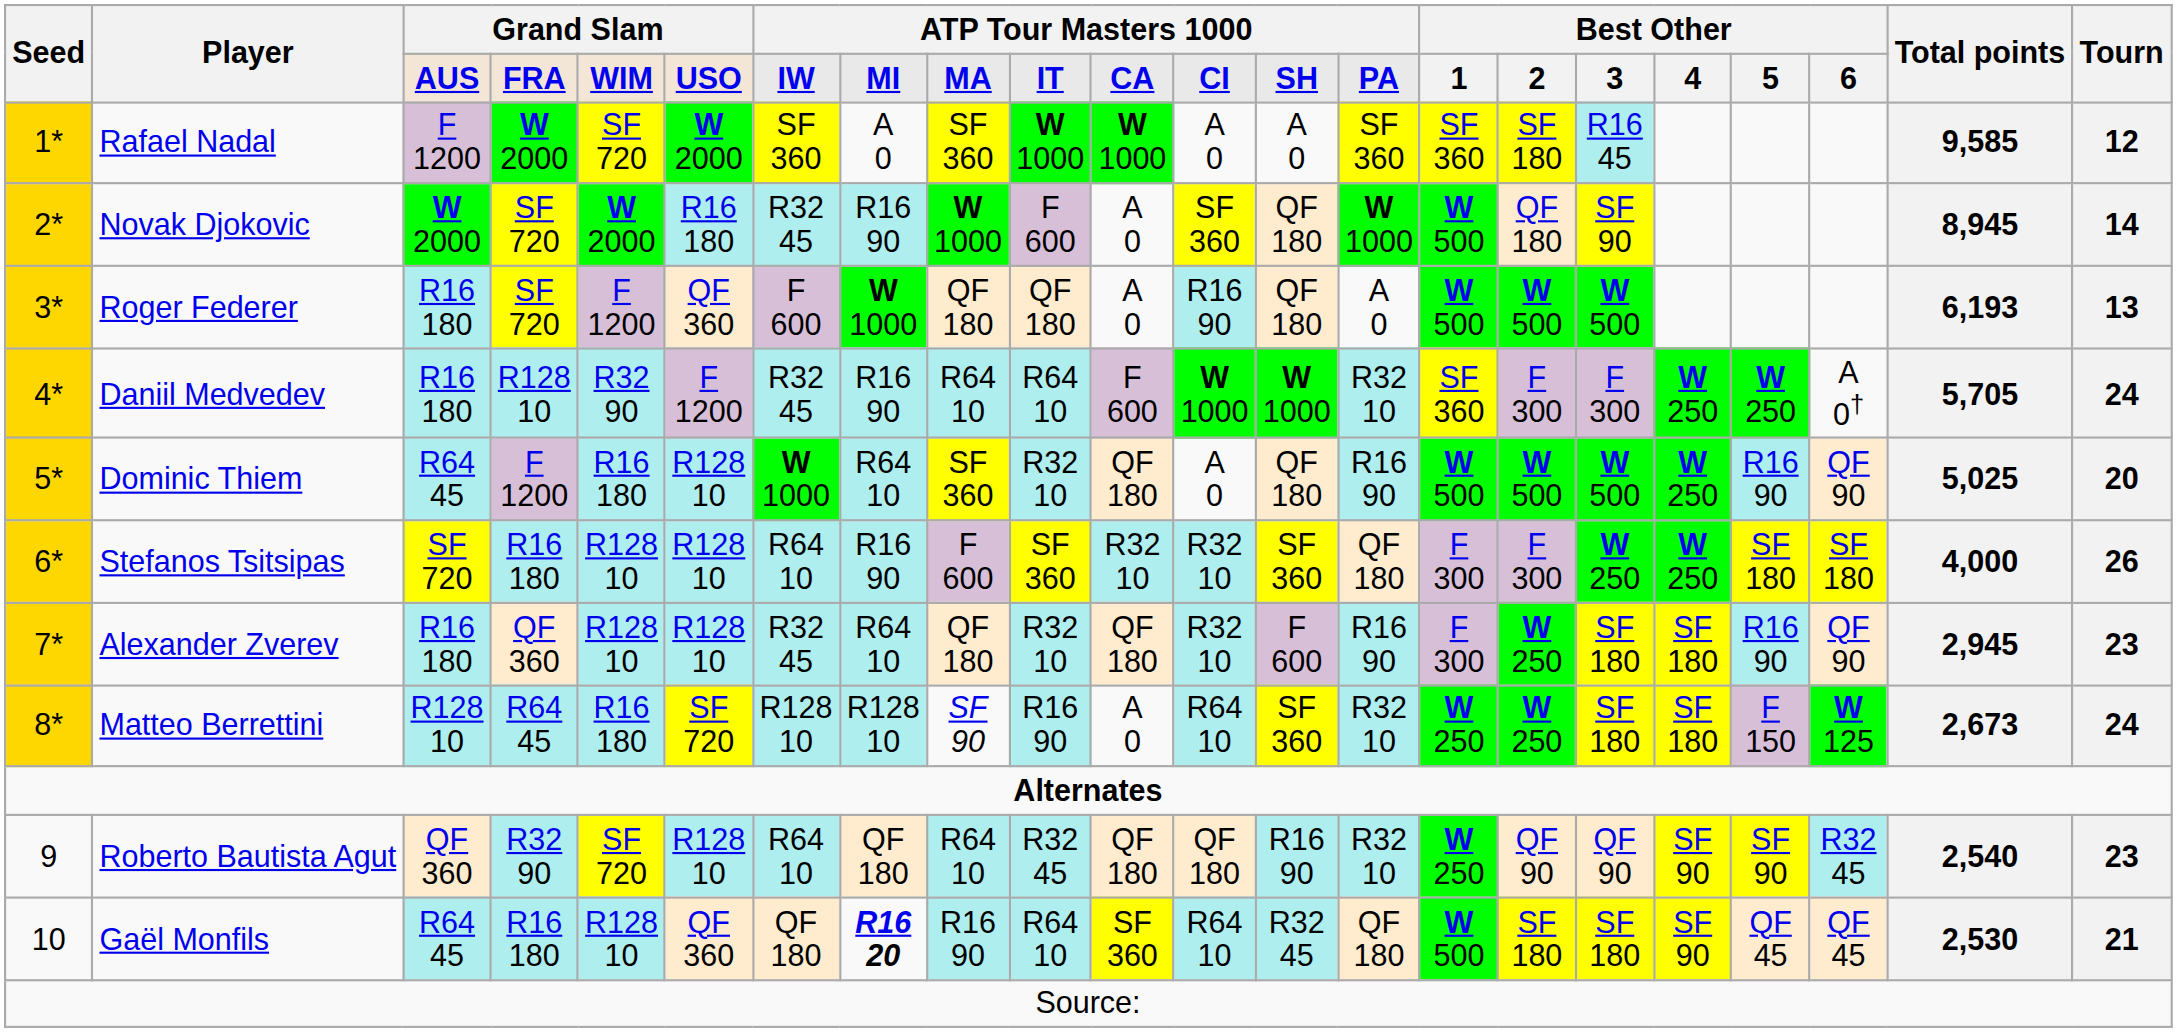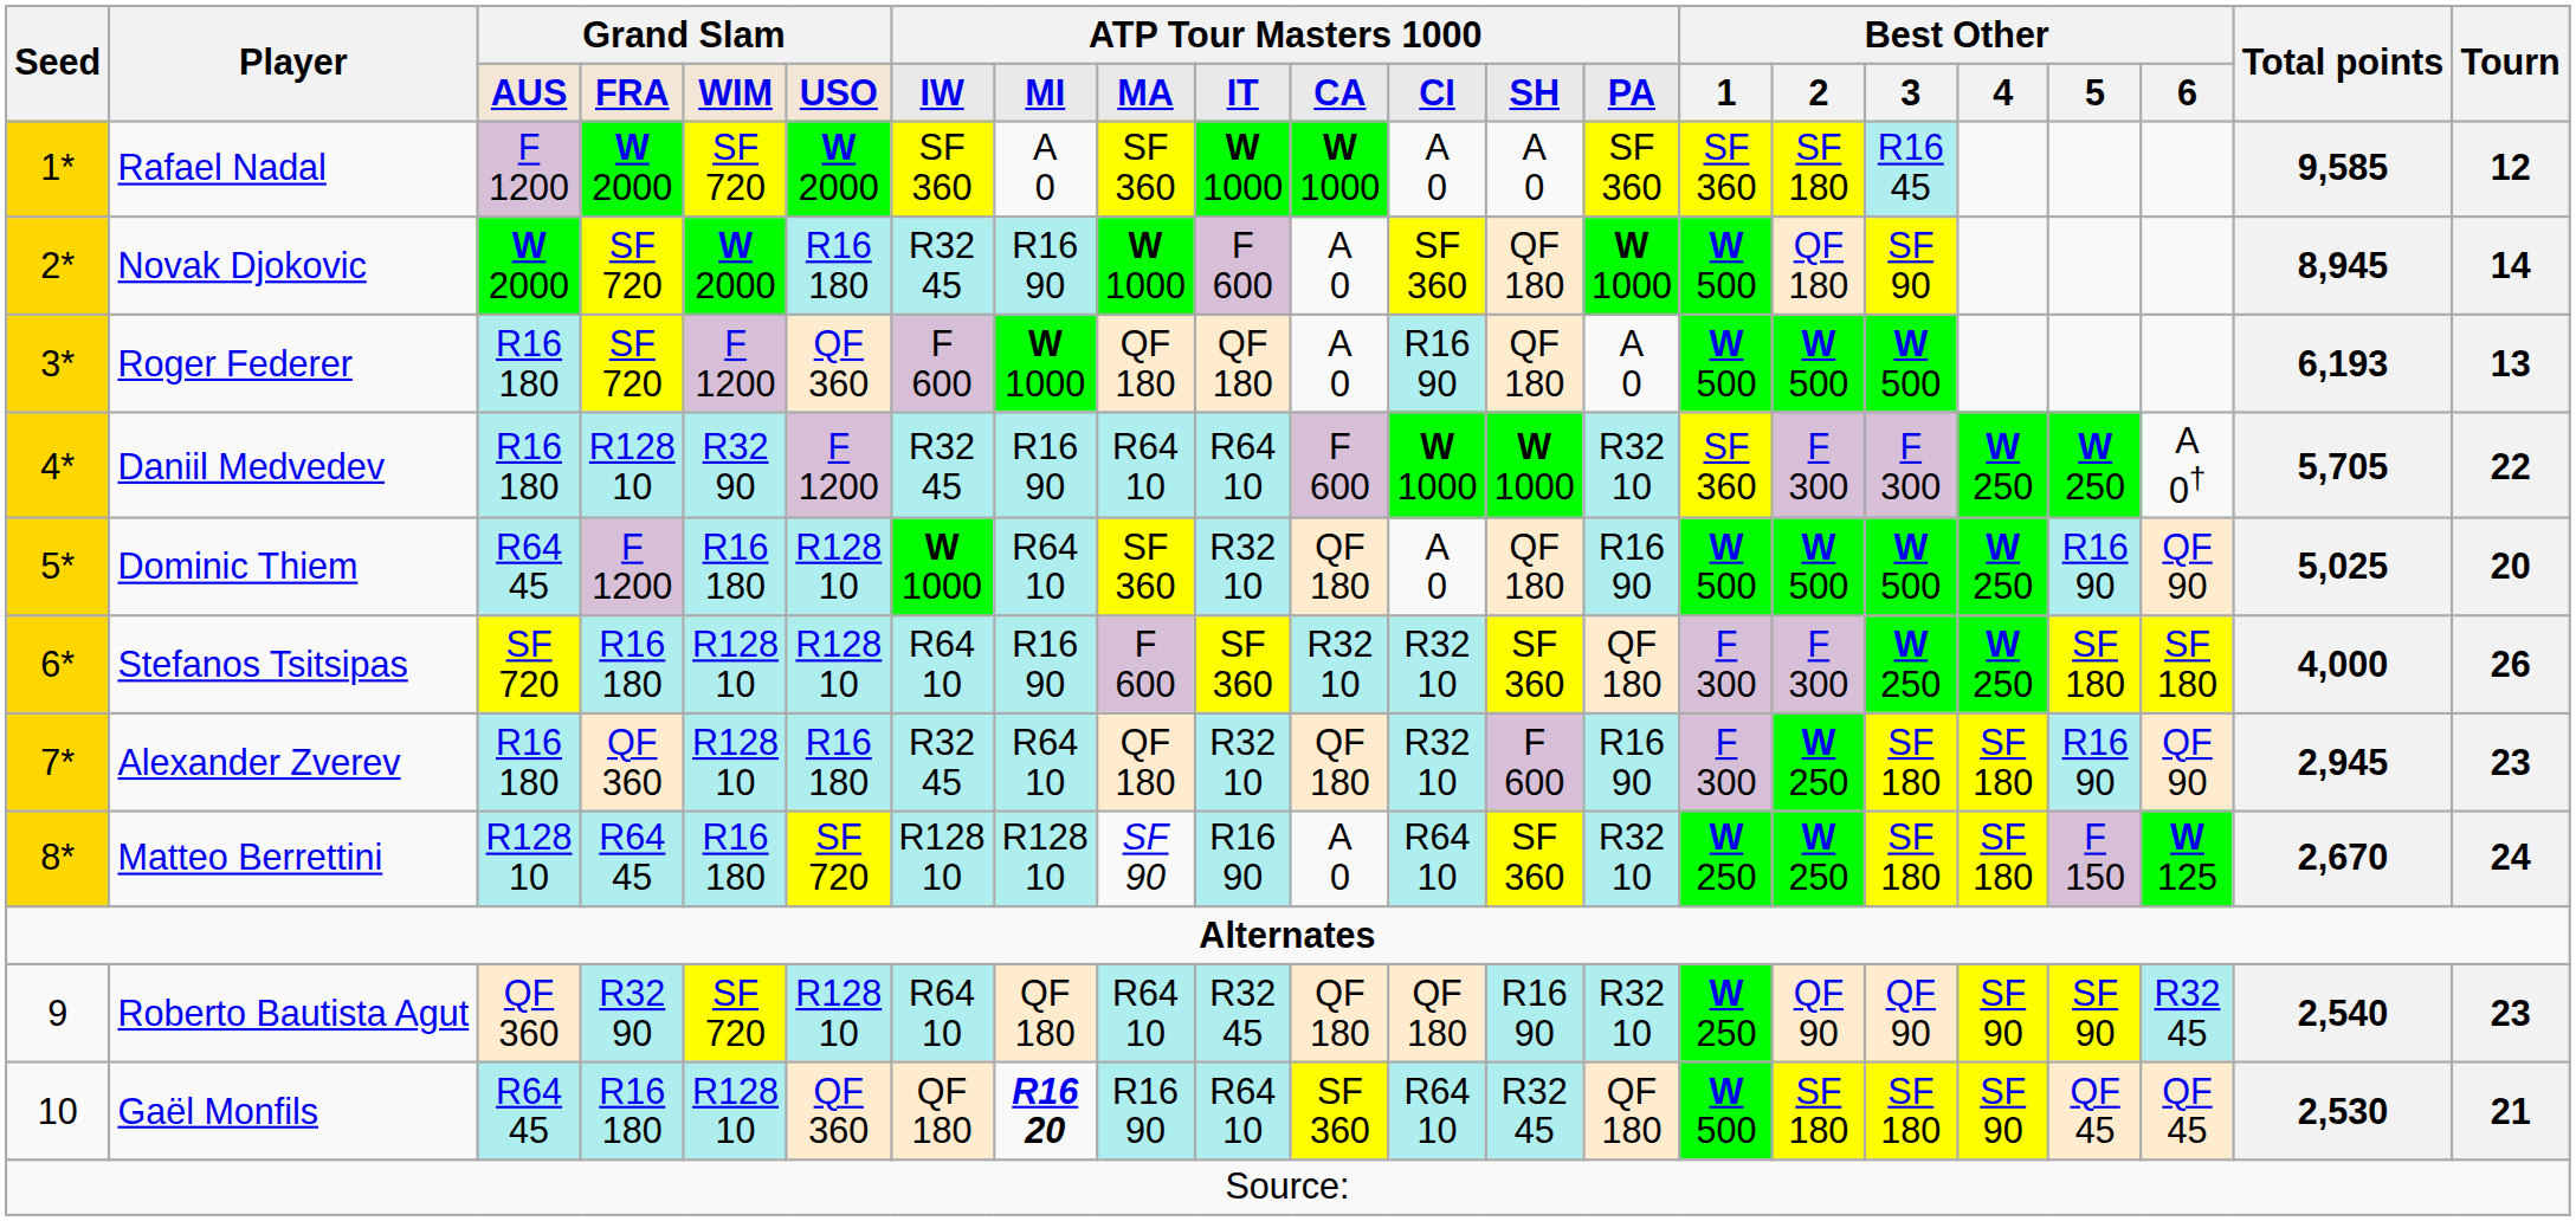 <table class=wikitable style=font-size:90%;text-align:center>
 <tr>
 <th rowspan=2>Seed</th>
 <th rowspan=2>Player</th>
 <th colspan=4>Grand Slam</th>
 <th colspan=8>ATP Tour Masters 1000</th>
 <th colspan=6>Best Other</th>
 <th rowspan=2>Total points</th>
 <th rowspan=2>Tourn</th>
 </tr>
 <tr>
 <td style="background:#f3e6d7; width:30px;"><strong><a href='#'>AUS</a></strong></td>
 <td style="background:#f3e6d7; width:30px;"><strong><a href='#'>FRA</a></strong></td>
 <td style="background:#f3e6d7; width:30px;"><strong><a href='#'>WIM</a></strong></td>
 <td style="background:#f3e6d7; width:30px;"><strong><a href='#'>USO</a></strong></td>
 <td style="background:#e9e9e9; width:30px;"><strong><a href='#'>IW</a></strong></td>
 <td style="background:#e9e9e9; width:30px;"><strong><a href='#'>MI</a></strong></td>
 <td style="background:#e9e9e9; width:30px;"><strong><a href='#'>MA</a></strong></td>
 <td style="background:#e9e9e9; width:30px;"><strong><a href='#'>IT</a></strong></td>
 <td style="background:#e9e9e9; width:30px;"><strong><a href='#'>CA</a></strong></td>
 <td style="background:#e9e9e9; width:30px;"><strong><a href='#'>CI</a></strong></td>
 <td style="background:#e9e9e9; width:30px;"><strong><a href='#'>SH</a></strong></td>
 <td style="background:#e9e9e9; width:30px;"><strong><a href='#'>PA</a></strong></td>
 <th width=30>1</th>
 <th width=30>2</th>
 <th width=30>3</th>
 <th width=30>4</th>
 <th width=30>5</th>
 <th width=30>6</th>
 </tr>
 <tr>
 <td bgcolor=gold>1*</td>
 <td align="left"> <a href='#'>Rafael Nadal</a></td>
 <td bgcolor=thistle><a href='#'>F</a><br>1200</td>
 <td bgcolor=lime><strong><a href='#'>W</a></strong><br>2000</td>
 <td bgcolor=yellow><a href='#'>SF</a><br>720</td>
 <td bgcolor=lime><strong><a href='#'>W</a></strong> <br>2000</td>
 <td bgcolor=yellow>SF<br>360</td>
 <td>A<br>0</td>
 <td bgcolor=yellow>SF<br>360</td>
 <td bgcolor=lime><strong>W</strong><br>1000</td>
 <td bgcolor=lime><strong>W</strong><br>1000</td>
 <td>A<br>0</td>
 <td>A<br>0</td>
 <td bgcolor=yellow>SF<br>360</td>
 <td bgcolor=yellow><a href='#'>SF</a><br>360</td>
 <td bgcolor=yellow><a href='#'>SF</a><br>180</td>
 <td bgcolor=afeeee><a href='#'>R16</a><br>45</td>
 <td></td>
 <td></td>
 <td></td>
 <th>9,585</th>
 <th>12</th>
 </tr>
 <tr>
 <td bgcolor=gold>2*</td>
 <td align="left"> <a href='#'>Novak Djokovic</a></td>
 <td bgcolor=lime><strong><a href='#'>W</a></strong><br>2000</td>
 <td bgcolor=yellow><a href='#'>SF</a><br>720</td>
 <td bgcolor=lime><strong><a href='#'>W</a></strong><br>2000</td>
 <td bgcolor=afeeee><a href='#'>R16</a><br>180</td>
 <td bgcolor=afeeee>R32<br>45</td>
 <td bgcolor=afeeee>R16<br>90</td>
 <td bgcolor=lime><strong>W</strong><br>1000</td>
 <td bgcolor=thistle>F<br>600</td>
 <td>A<br>0</td>
 <td bgcolor=yellow>SF<br>360</td>
 <td bgcolor="ffebcd">QF<br>180</td>
 <td bgcolor=lime><strong>W</strong><br>1000</td>
 <td bgcolor=lime><strong><a href='#'>W</a></strong><br>500</td>
 <td bgcolor=ffebcd><a href='#'>QF</a><br>180</td>
 <td bgcolor=yellow><a href='#'>SF</a><br>90</td>
 <td></td>
 <td></td>
 <td></td>
 <th>8,945</th>
 <th>14</th>
 </tr>
 <tr>
 <td bgcolor=gold>3*</td>
 <td align="left"> <a href='#'>Roger Federer</a></td>
 <td bgcolor=afeeee><a href='#'>R16</a><br>180</td>
 <td bgcolor=yellow><a href='#'>SF</a><br>720</td>
 <td bgcolor=thistle><a href='#'>F</a><br>1200</td>
 <td bgcolor=ffebcd><a href='#'>QF</a><br>360</td>
 <td bgcolor=thistle>F<br>600</td>
 <td bgcolor=lime><strong>W</strong><br>1000</td>
 <td bgcolor=ffebcd>QF<br>180</td>
 <td bgcolor=ffebcd>QF<br>180</td>
 <td>A<br>0</td>
 <td bgcolor=afeeee>R16<br>90</td>
 <td bgcolor="ffebcd">QF<br>180</td>
 <td>A<br>0</td>
 <td bgcolor=lime><strong><a href='#'>W</a></strong><br>500</td>
 <td bgcolor=lime><strong><a href='#'>W</a></strong><br>500</td>
 <td bgcolor=lime><strong><a href='#'>W</a></strong><br>500</td>
 <td></td>
 <td></td>
 <td></td>
 <th>6,193</th>
 <th>13</th>
 </tr>
 <tr>
 <td bgcolor=gold>4*</td>
 <td align="left"> <a href='#'>Daniil Medvedev</a></td>
 <td bgcolor=afeeee><a href='#'>R16</a><br>180</td>
 <td bgcolor=afeeee><a href='#'>R128</a><br>10</td>
 <td bgcolor=afeeee><a href='#'>R32</a><br>90</td>
 <td bgcolor=thistle><a href='#'>F</a><br>1200</td>
 <td bgcolor=afeeee>R32<br>45</td>
 <td bgcolor=afeeee>R16<br>90</td>
 <td bgcolor=afeeee>R64<br>10</td>
 <td bgcolor=afeeee>R64<br>10</td>
 <td bgcolor=thistle>F<br>600</td>
 <td bgcolor=lime><strong>W</strong><br>1000</td>
 <td bgcolor=lime><strong>W</strong><br>1000</td>
 <td bgcolor=afeeee>R32<br>10</td>
 <td bgcolor=yellow><a href='#'>SF</a><br>360</td>
 <td bgcolor=thistle><a href='#'>F</a><br>300</td>
 <td bgcolor=thistle><a href='#'>F</a><br>300</td>
 <td bgcolor=lime><strong><a href='#'>W</a></strong><br>250</td>
 <td bgcolor=lime><strong><a href='#'>W</a></strong><br>250</td>
 <td bgcolor=>A<br>0<sup>†</sup></td>
 <th>5,705</th>
-<th>24</th>
+<th>22</th>
 </tr>
 <tr>
 <td bgcolor=gold>5*</td>
 <td align="left"> <a href='#'>Dominic Thiem</a></td>
 <td bgcolor=afeeee><a href='#'>R64</a><br>45</td>
 <td bgcolor=thistle><a href='#'>F</a><br>1200</td>
 <td bgcolor=afeeee><a href='#'>R16</a><br>180</td>
 <td bgcolor=afeeee><a href='#'>R128</a><br>10</td>
 <td bgcolor=lime><strong>W</strong><br>1000</td>
 <td bgcolor=afeeee>R64<br>10</td>
 <td bgcolor=yellow>SF<br>360</td>
 <td bgcolor=afeeee>R32<br>10</td>
 <td bgcolor=ffebcd>QF<br>180</td>
 <td>A<br>0</td>
 <td bgcolor="ffebcd">QF<br>180</td>
 <td bgcolor=afeeee>R16<br>90</td>
 <td bgcolor=lime><strong><a href='#'>W</a></strong><br>500</td>
 <td bgcolor=lime><strong><a href='#'>W</a></strong><br>500</td>
 <td bgcolor=lime><strong><a href='#'>W</a></strong><br>500</td>
 <td bgcolor=lime><strong><a href='#'>W</a></strong><br>250</td>
 <td bgcolor=afeeee><a href='#'>R16</a><br>90</td>
 <td bgcolor=ffebcd><a href='#'>QF</a><br>90</td>
 <th>5,025</th>
 <th>20</th>
 </tr>
 <tr>
 <td bgcolor=gold>6*</td>
 <td align="left"> <a href='#'>Stefanos Tsitsipas</a></td>
 <td bgcolor=yellow><a href='#'>SF</a><br>720</td>
 <td bgcolor=afeeee><a href='#'>R16</a><br>180</td>
 <td bgcolor=afeeee><a href='#'>R128</a><br>10</td>
 <td bgcolor=afeeee><a href='#'>R128</a><br>10</td>
 <td bgcolor=afeeee>R64<br>10</td>
 <td bgcolor=afeeee>R16<br>90</td>
 <td bgcolor=thistle>F<br>600</td>
 <td bgcolor=yellow>SF<br>360</td>
 <td bgcolor=afeeee>R32<br>10</td>
 <td bgcolor=afeeee>R32<br>10</td>
 <td bgcolor=yellow>SF<br>360</td>
 <td bgcolor=ffebcd>QF<br>180</td>
 <td bgcolor=thistle><a href='#'>F</a><br>300</td>
 <td bgcolor=thistle><a href='#'>F</a><br>300</td>
 <td bgcolor=lime><strong><a href='#'>W</a></strong><br>250</td>
 <td bgcolor=lime><strong><a href='#'>W</a></strong><br>250</td>
 <td bgcolor=yellow><a href='#'>SF</a><br>180</td>
 <td bgcolor=yellow><a href='#'>SF</a><br>180</td>
 <th>4,000</th>
 <th>26</th>
 </tr>
 <tr>
 <td bgcolor=gold>7*</td>
 <td align="left"> <a href='#'>Alexander Zverev</a></td>
 <td bgcolor="afeeee"><a href='#'>R16</a><br>180</td>
 <td bgcolor="ffebcd"><a href='#'>QF</a><br>360</td>
 <td bgcolor="afeeee"><a href='#'>R128</a><br>10</td>
-<td bgcolor=afeeee><a href='#'>R128</a><br>10</td>
+<td bgcolor=afeeee><a href='#'>R16</a><br>180</td>
 <td bgcolor="afeeee">R32<br>45</td>
 <td bgcolor="afeeee">R64<br>10</td>
 <td bgcolor="ffebcd">QF<br>180</td>
 <td bgcolor="afeeee">R32<br>10</td>
 <td bgcolor="ffebcd">QF<br>180</td>
 <td bgcolor="afeeee">R32<br>10</td>
 <td bgcolor="thistle">F<br>600</td>
 <td bgcolor=afeeee>R16<br>90</td>
 <td bgcolor="thistle"><a href='#'>F</a><br>300</td>
 <td bgcolor="lime"><strong><a href='#'>W</a></strong><br>250</td>
 <td bgcolor="yellow"><a href='#'>SF</a><br>180</td>
 <td bgcolor="yellow"><a href='#'>SF</a><br>180</td>
 <td bgcolor="afeeee"><a href='#'>R16</a><br>90</td>
 <td bgcolor="ffebcd"><a href='#'>QF</a><br>90</td>
 <th>2,945</th>
 <th>23</th>
 </tr>
 <tr>
 <td bgcolor=gold>8*</td>
 <td align="left"> <a href='#'>Matteo Berrettini</a></td>
 <td bgcolor=afeeee><a href='#'>R128</a><br>10</td>
 <td bgcolor=afeeee><a href='#'>R64</a><br>45</td>
 <td bgcolor=afeeee><a href='#'>R16</a><br>180</td>
 <td bgcolor=yellow><a href='#'>SF</a><br>720</td>
 <td bgcolor=afeeee>R128<br>10</td>
 <td bgcolor=afeeee>R128<br>10</td>
 <td><em><a href='#'>SF</a><br>90</em></td>
 <td bgcolor=afeeee>R16<br>90</td>
 <td>A<br>0</td>
 <td bgcolor=afeeee>R64<br>10</td>
 <td bgcolor=yellow>SF<br>360</td>
 <td bgcolor=afeeee>R32<br>10</td>
 <td bgcolor=lime><strong><a href='#'>W</a></strong><br>250</td>
 <td bgcolor=lime><strong><a href='#'>W</a></strong><br>250</td>
 <td bgcolor=yellow><a href='#'>SF</a><br>180</td>
 <td bgcolor=yellow><a href='#'>SF</a><br>180</td>
 <td bgcolor=thistle><a href='#'>F</a><br>150</td>
 <td bgcolor=lime><strong><a href='#'>W</a></strong><br>125</td>
-<th>2,673</th>
+<th>2,670</th>
 <th>24</th>
 </tr>
 <tr>
 <td colspan="22"><strong>Alternates</strong></td>
 </tr>
 <tr>
 <td>9</td>
 <td align="left"> <a href='#'>Roberto Bautista Agut</a></td>
 <td bgcolor=ffebcd><a href='#'>QF</a><br>360</td>
 <td bgcolor=afeeee><a href='#'>R32</a><br>90</td>
 <td bgcolor=yellow><a href='#'>SF</a><br>720</td>
 <td bgcolor=afeeee><a href='#'>R128</a><br>10</td>
 <td bgcolor=afeeee>R64<br>10</td>
 <td bgcolor=ffebcd>QF<br>180</td>
 <td bgcolor=afeeee>R64<br>10</td>
 <td bgcolor=afeeee>R32<br>45</td>
 <td bgcolor=ffebcd>QF<br>180</td>
 <td bgcolor=ffebcd>QF<br>180</td>
 <td bgcolor=afeeee>R16<br>90</td>
 <td bgcolor=afeeee>R32<br>10</td>
 <td bgcolor=lime><strong><a href='#'>W</a></strong><br>250</td>
 <td bgcolor=ffebcd><a href='#'>QF</a><br>90</td>
 <td bgcolor=ffebcd><a href='#'>QF</a><br>90</td>
 <td bgcolor=yellow><a href='#'>SF</a><br>90</td>
 <td bgcolor=yellow><a href='#'>SF</a><br>90</td>
 <td bgcolor=afeeee><a href='#'>R32</a><br>45</td>
 <th>2,540</th>
 <th>23</th>
 </tr>
 <tr>
 <td>10</td>
 <td align="left"> <a href='#'>Gaël Monfils</a></td>
 <td bgcolor=afeeee><a href='#'>R64</a><br>45</td>
 <td bgcolor=afeeee><a href='#'>R16</a><br>180</td>
 <td bgcolor=afeeee><a href='#'>R128</a><br>10</td>
 <td bgcolor=ffebcd><a href='#'>QF</a><br>360</td>
 <td bgcolor=ffebcd>QF<br>180</td>
 <td><strong><em><a href='#'>R16</a><br>20</em></strong></td>
 <td bgcolor=afeeee>R16<br>90</td>
 <td bgcolor=afeeee>R64<br>10</td>
 <td bgcolor=yellow>SF<br>360</td>
 <td bgcolor=afeeee>R64<br>10</td>
 <td bgcolor=afeeee>R32<br>45</td>
 <td bgcolor=ffebcd>QF<br>180</td>
 <td bgcolor=lime><strong><a href='#'>W</a></strong><br>500</td>
 <td bgcolor=yellow><a href='#'>SF</a><br>180</td>
 <td bgcolor=yellow><a href='#'>SF</a><br>180</td>
 <td bgcolor=yellow><a href='#'>SF</a><br>90</td>
 <td bgcolor=ffebcd><a href='#'>QF</a><br>45</td>
 <td bgcolor=ffebcd><a href='#'>QF</a><br>45</td>
 <th>2,530</th>
 <th>21</th>
 </tr>
 <tr>
 <td colspan="22">Source:</td>
 </tr>
 </table>
